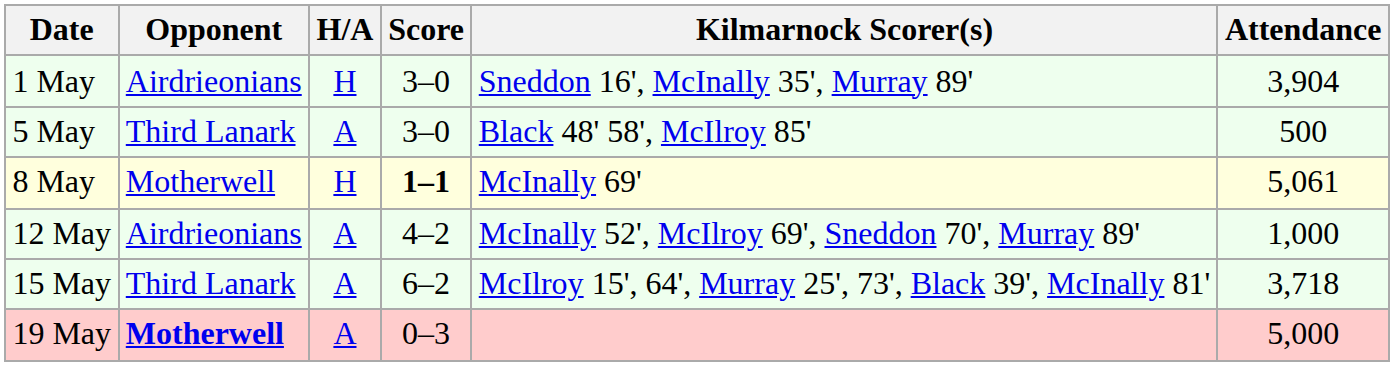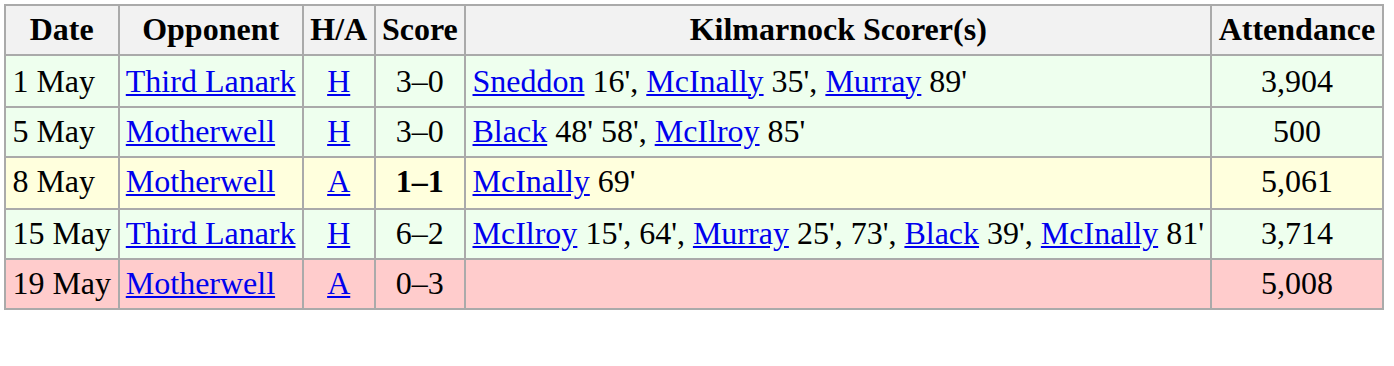 <table class="wikitable" style="text-align:center">
 <tr>
 <th>Date</th>
 <th>Opponent</th>
 <th>H/A</th>
 <th>Score</th>
 <th>Kilmarnock Scorer(s)</th>
 <th>Attendance</th>
 </tr>
 <tr bgcolor=#EEFFEE>
 <td align=left>1 May</td>
-<td align=left><a href='#'>Airdrieonians</a></td>
+<td align=left><a href='#'>Third Lanark</a></td>
 <td><a href='#'>H</a></td>
 <td>3–0</td>
 <td align=left><a href='#'>Sneddon</a> 16', <a href='#'>McInally</a> 35', <a href='#'>Murray</a> 89'</td>
 <td>3,904</td>
 </tr>
 <tr bgcolor=#EEFFEE>
 <td align=left>5 May</td>
-<td align=left><a href='#'>Third Lanark</a></td>
-<td><a href='#'>A</a></td>
+<td align=left><a href='#'>Motherwell</a></td>
+<td><a href='#'>H</a></td>
 <td>3–0</td>
 <td align=left><a href='#'>Black</a> 48' 58', <a href='#'>McIlroy</a> 85'</td>
 <td>500</td>
 </tr>
 <tr bgcolor=#FFFFDD>
 <td align=left>8 May</td>
 <td align=left><a href='#'>Motherwell</a></td>
-<td><a href='#'>H</a></td>
+<td><a href='#'>A</a></td>
 <td><strong>1–1</strong></td>
 <td align=left><a href='#'>McInally</a> 69'</td>
 <td>5,061</td>
 </tr>
 <tr bgcolor=#EEFFEE>
-<td align=left>12 May</td>
-<td align=left><a href='#'>Airdrieonians</a></td>
-<td><a href='#'>A</a></td>
-<td>4–2</td>
-<td align=left><a href='#'>McInally</a> 52', <a href='#'>McIlroy</a> 69', <a href='#'>Sneddon</a> 70', <a href='#'>Murray</a> 89'</td>
-<td>1,000</td>
-</tr>
-<tr bgcolor=#EEFFEE>
 <td align=left>15 May</td>
 <td align=left><a href='#'>Third Lanark</a></td>
-<td><a href='#'>A</a></td>
+<td><a href='#'>H</a></td>
 <td>6–2</td>
 <td align=left><a href='#'>McIlroy</a> 15', 64', <a href='#'>Murray</a> 25', 73', <a href='#'>Black</a> 39', <a href='#'>McInally</a> 81'</td>
-<td>3,718</td>
+<td>3,714</td>
 </tr>
 <tr bgcolor=#FFCCCC>
 <td align=left>19 May</td>
-<td align=left><strong><a href='#'>Motherwell</a></strong></td>
+<td align=left><a href='#'>Motherwell</a></td>
 <td><a href='#'>A</a></td>
 <td>0–3</td>
 <td align=left></td>
-<td>5,000</td>
+<td>5,008</td>
 </tr>
 </table>
